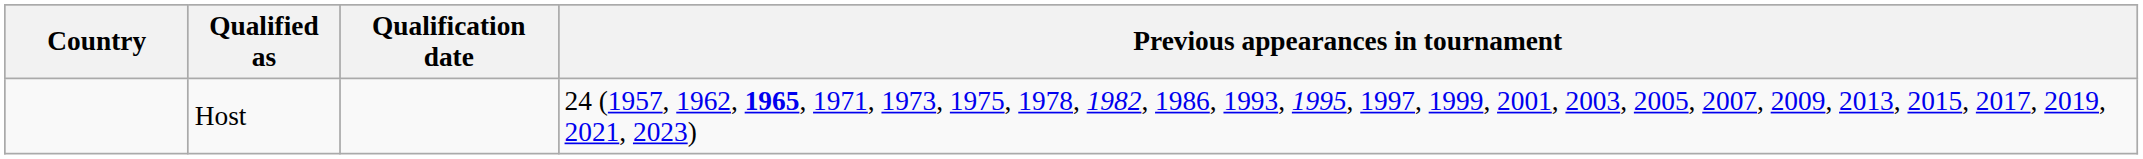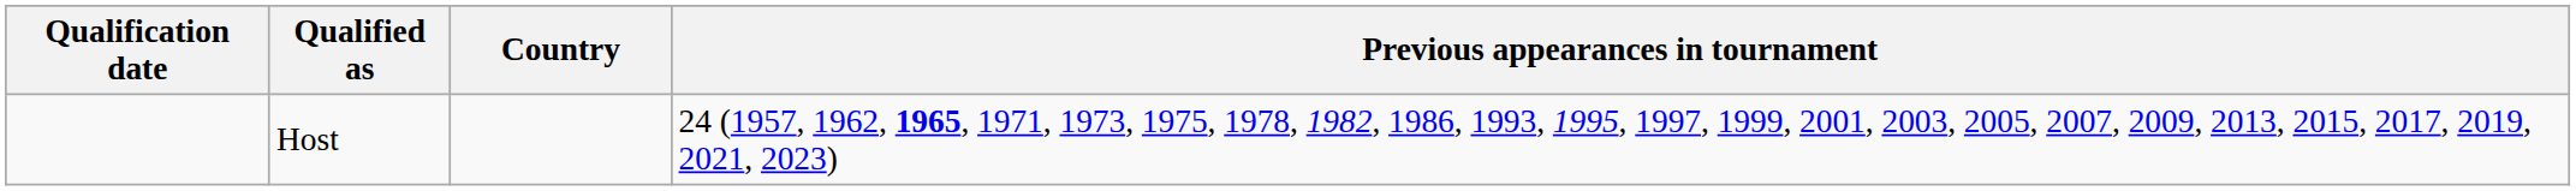 <table class="wikitable sortable">
 <tr>
+<th>Qualification date</th>
+<th class="unsortable">Qualified as</th>
 <th style="width: 100px;">Country</th>
-<th class="unsortable">Qualified as</th>
-<th>Qualification date</th>
 <th class="unsortable">Previous appearances in tournament</th>
 </tr>
 <tr>
 <td></td>
 <td>Host</td>
 <td></td>
 <td>24 (<a href='#'>1957</a>, <a href='#'>1962</a>, <strong><a href='#'>1965</a></strong>, <a href='#'>1971</a>, <a href='#'>1973</a>, <a href='#'>1975</a>, <a href='#'>1978</a>, <em><a href='#'>1982</a></em>, <a href='#'>1986</a>, <a href='#'>1993</a>, <em><a href='#'>1995</a></em>, <a href='#'>1997</a>, <a href='#'>1999</a>, <a href='#'>2001</a>, <a href='#'>2003</a>, <a href='#'>2005</a>, <a href='#'>2007</a>, <a href='#'>2009</a>, <a href='#'>2013</a>, <a href='#'>2015</a>, <a href='#'>2017</a>, <a href='#'>2019</a>, <a href='#'>2021</a>, <a href='#'>2023</a>)</td>
 </tr>
 </table>
